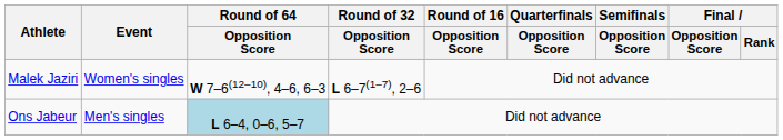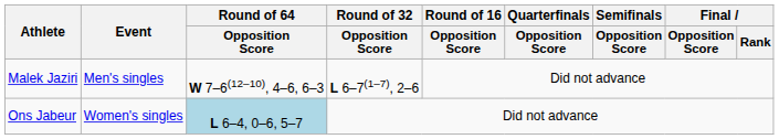 <table class=wikitable style="font-size:90%">
 <tr>
 <th rowspan="2">Athlete</th>
 <th rowspan="2">Event</th>
 <th>Round of 64</th>
 <th>Round of 32</th>
 <th>Round of 16</th>
 <th>Quarterfinals</th>
 <th>Semifinals</th>
 <th colspan=2>Final / </th>
 </tr>
 <tr style="font-size:95%">
 <th>Opposition<br>Score</th>
 <th>Opposition<br>Score</th>
 <th>Opposition<br>Score</th>
 <th>Opposition<br>Score</th>
 <th>Opposition<br>Score</th>
 <th>Opposition<br>Score</th>
 <th>Rank</th>
 </tr>
 <tr align=center>
 <td align=left><a href='#'>Malek Jaziri</a></td>
-<td align=left><a href='#'>Women's singles</a></td>
+<td align=left><a href='#'>Men's singles</a></td>
 <td><br><strong>W</strong> 7–6<sup>(12–10)</sup>, 4–6, 6–3</td>
 <td><br><strong>L</strong> 6–7<sup>(1–7)</sup>, 2–6</td>
 <td colspan=5>Did not advance</td>
 </tr>
 <tr align=center>
 <td align=left><a href='#'>Ons Jabeur</a></td>
-<td align=left><a href='#'>Men's singles</a></td>
+<td align=left><a href='#'>Women's singles</a></td>
 <td style="background: lightblue;"><br><strong>L</strong> 6–4, 0–6, 5–7</td>
 <td colspan=6>Did not advance</td>
 </tr>
 </table>
